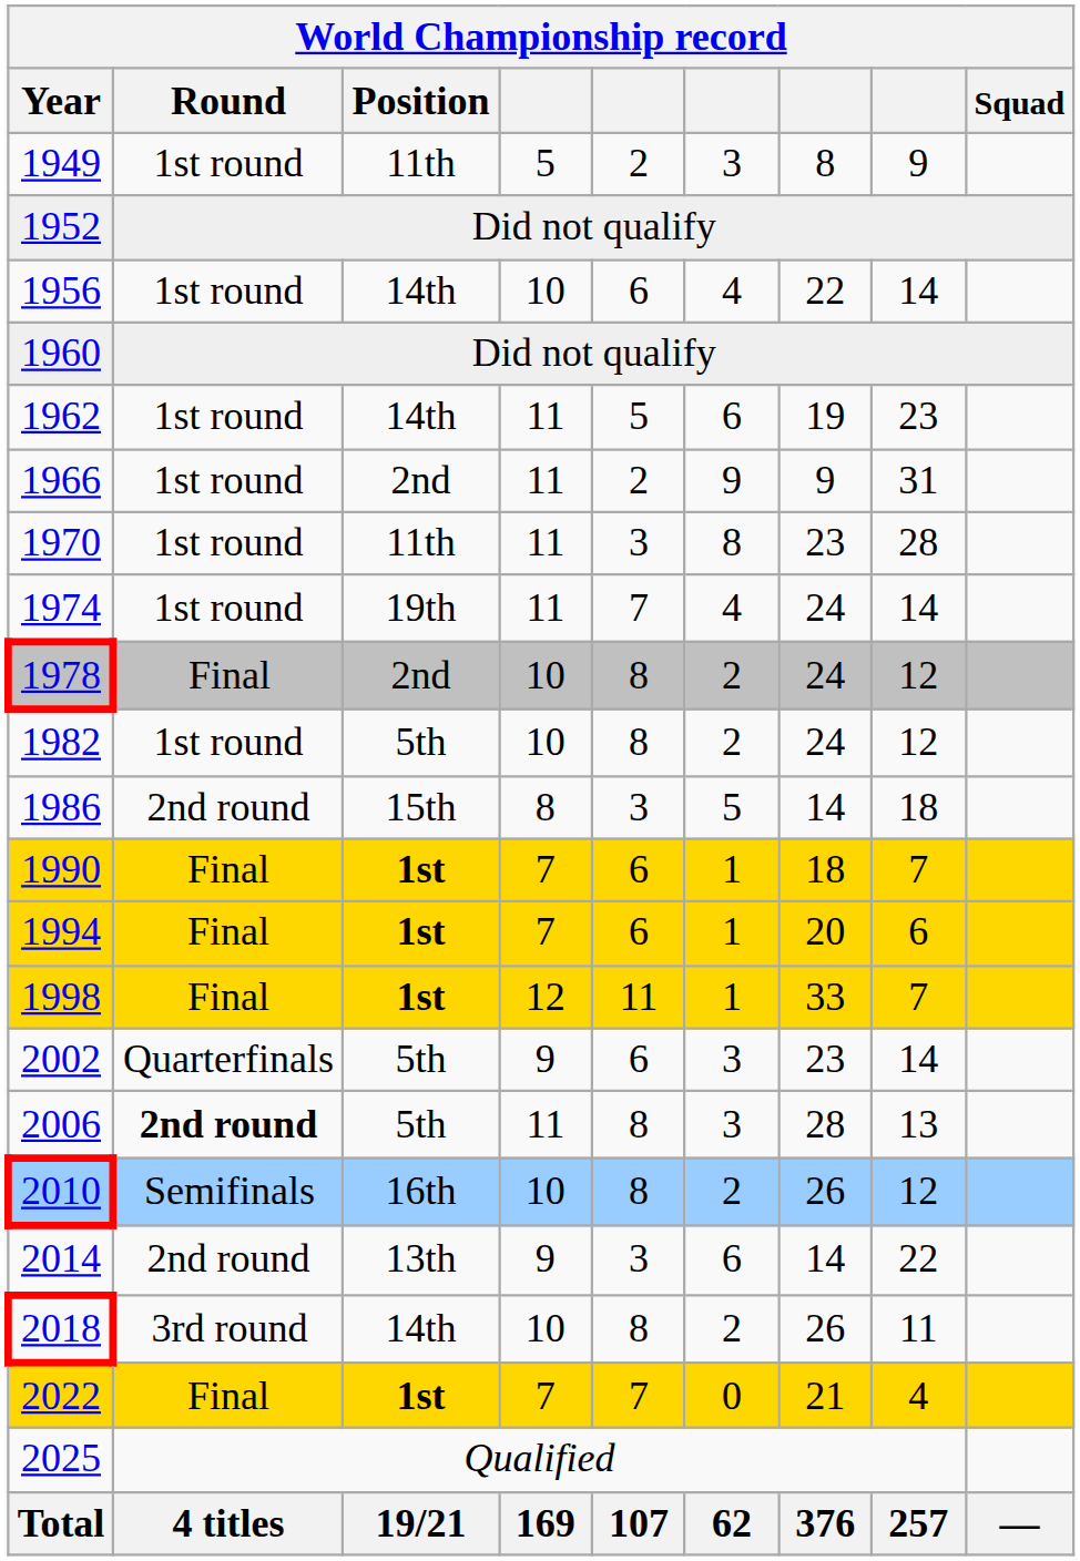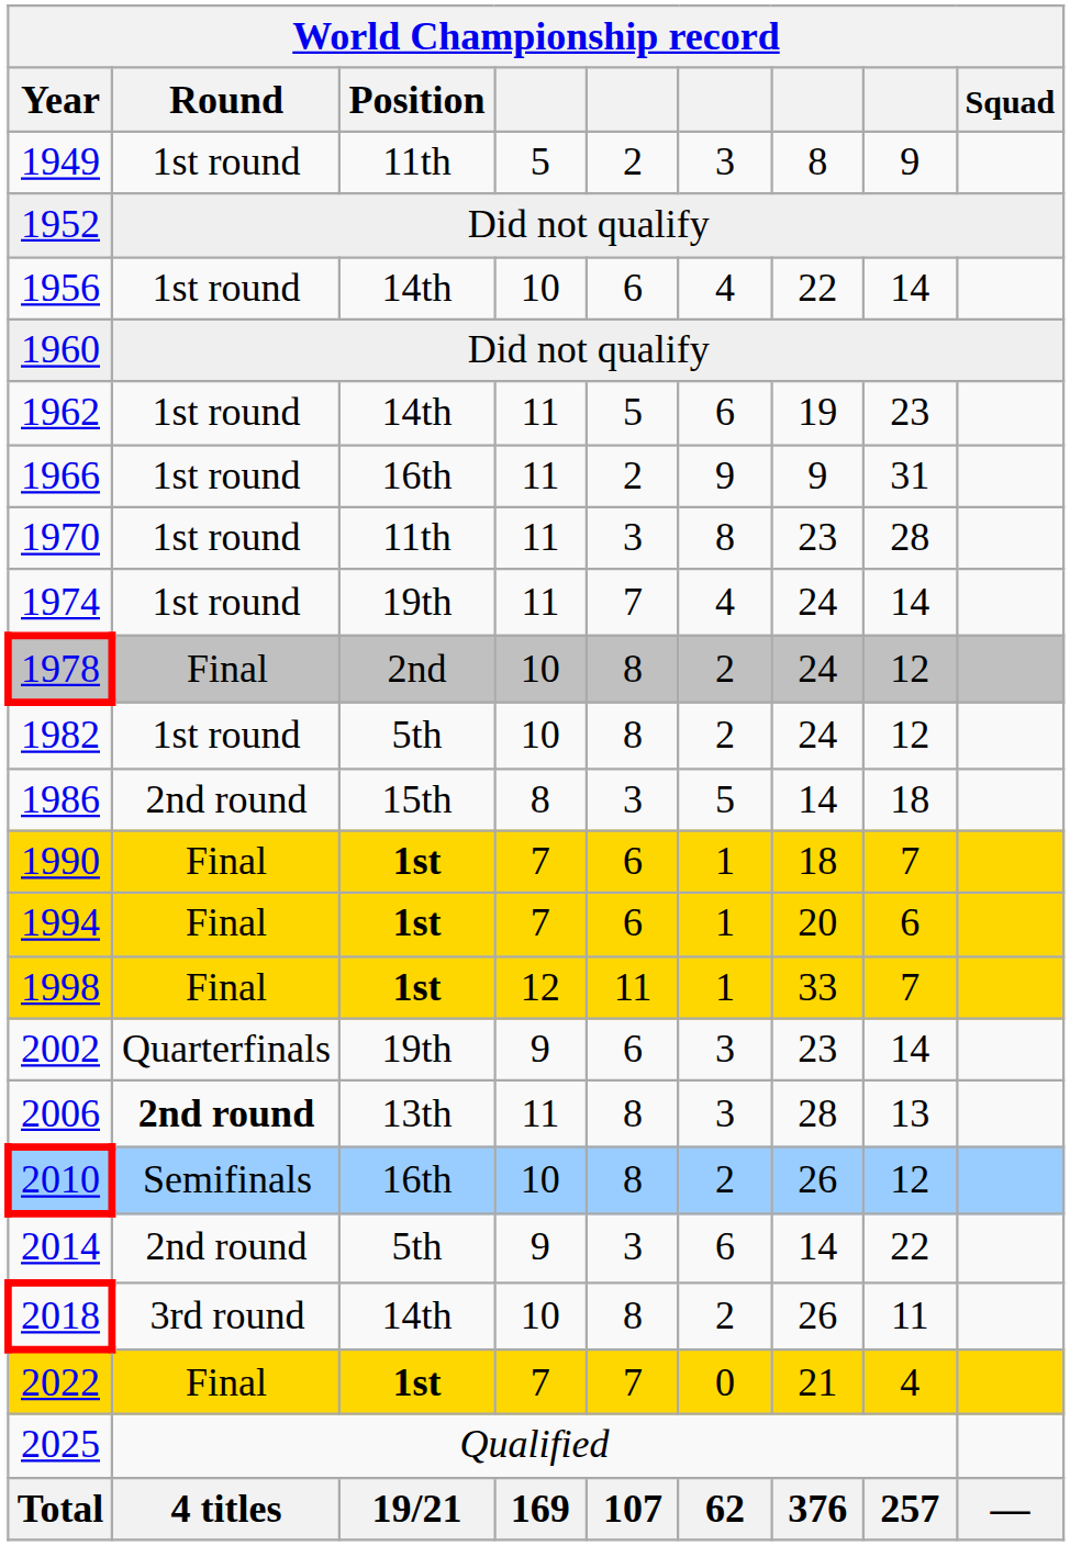 <table class="wikitable" style="text-align: center;">
 <tr>
 <th colspan=9><a href='#'>World Championship record</a></th>
 </tr>
 <tr>
 <th>Year</th>
 <th>Round</th>
 <th>Position</th>
 <th width=30></th>
 <th width=30></th>
 <th width=30></th>
 <th width=30></th>
 <th width=30></th>
 <th><small>Squad</small></th>
 </tr>
 <tr>
 <td> <a href='#'>1949</a></td>
 <td>1st round</td>
 <td>11th</td>
 <td>5</td>
 <td>2</td>
 <td>3</td>
 <td>8</td>
 <td>9</td>
 <td></td>
 </tr>
 <tr bgcolor="efefef">
 <td> <a href='#'>1952</a></td>
 <td colspan=8 rowspan=1 align=center>Did not qualify</td>
 </tr>
 <tr>
 <td> <a href='#'>1956</a></td>
 <td>1st round</td>
 <td>14th</td>
 <td>10</td>
 <td>6</td>
 <td>4</td>
 <td>22</td>
 <td>14</td>
 <td></td>
 </tr>
 <tr bgcolor="efefef">
 <td> <a href='#'>1960</a></td>
 <td colspan=8 rowspan=1 align=center>Did not qualify</td>
 </tr>
 <tr>
 <td> <a href='#'>1962</a></td>
 <td>1st round</td>
 <td>14th</td>
 <td>11</td>
 <td>5</td>
 <td>6</td>
 <td>19</td>
 <td>23</td>
 <td></td>
 </tr>
 <tr>
 <td> <a href='#'>1966</a></td>
 <td>1st round</td>
-<td>2nd</td>
+<td>16th</td>
 <td>11</td>
 <td>2</td>
 <td>9</td>
 <td>9</td>
 <td>31</td>
 <td></td>
 </tr>
 <tr>
 <td> <a href='#'>1970</a></td>
 <td>1st round</td>
 <td>11th</td>
 <td>11</td>
 <td>3</td>
 <td>8</td>
 <td>23</td>
 <td>28</td>
 <td></td>
 </tr>
 <tr>
 <td> <a href='#'>1974</a></td>
 <td>1st round</td>
 <td>19th</td>
 <td>11</td>
 <td>7</td>
 <td>4</td>
 <td>24</td>
 <td>14</td>
 <td></td>
 </tr>
 <tr bgcolor=silver>
 <td style="border: 3px solid red"> <a href='#'>1978</a></td>
 <td>Final</td>
 <td>2nd</td>
 <td>10</td>
 <td>8</td>
 <td>2</td>
 <td>24</td>
 <td>12</td>
 <td></td>
 </tr>
 <tr>
 <td> <a href='#'>1982</a></td>
 <td>1st round</td>
 <td>5th</td>
 <td>10</td>
 <td>8</td>
 <td>2</td>
 <td>24</td>
 <td>12</td>
 <td></td>
 </tr>
 <tr>
 <td> <a href='#'>1986</a></td>
 <td>2nd round</td>
 <td>15th</td>
 <td>8</td>
 <td>3</td>
 <td>5</td>
 <td>14</td>
 <td>18</td>
 <td></td>
 </tr>
 <tr bgcolor=gold>
 <td> <a href='#'>1990</a></td>
 <td>Final</td>
 <td><strong>1st</strong></td>
 <td>7</td>
 <td>6</td>
 <td>1</td>
 <td>18</td>
 <td>7</td>
 <td></td>
 </tr>
 <tr bgcolor=gold>
 <td> <a href='#'>1994</a></td>
 <td>Final</td>
 <td><strong>1st</strong></td>
 <td>7</td>
 <td>6</td>
 <td>1</td>
 <td>20</td>
 <td>6</td>
 <td></td>
 </tr>
 <tr bgcolor=gold>
 <td> <a href='#'>1998</a></td>
 <td>Final</td>
 <td><strong>1st</strong></td>
 <td>12</td>
 <td>11</td>
 <td>1</td>
 <td>33</td>
 <td>7</td>
 <td></td>
 </tr>
 <tr>
 <td> <a href='#'>2002</a></td>
 <td>Quarterfinals</td>
-<td>5th</td>
+<td>19th</td>
 <td>9</td>
 <td>6</td>
 <td>3</td>
 <td>23</td>
 <td>14</td>
 <td></td>
 </tr>
 <tr>
 <td> <a href='#'>2006</a></td>
 <td><strong>2nd round</strong></td>
-<td>5th</td>
+<td>13th</td>
 <td>11</td>
 <td>8</td>
 <td>3</td>
 <td>28</td>
 <td>13</td>
 <td></td>
 </tr>
 <tr bgcolor=#9acdff>
 <td style="border: 3px solid red"> <a href='#'>2010</a></td>
 <td>Semifinals</td>
 <td>16th</td>
 <td>10</td>
 <td>8</td>
 <td>2</td>
 <td>26</td>
 <td>12</td>
 <td></td>
 </tr>
 <tr>
 <td> <a href='#'>2014</a></td>
 <td>2nd round</td>
-<td>13th</td>
+<td>5th</td>
 <td>9</td>
 <td>3</td>
 <td>6</td>
 <td>14</td>
 <td>22</td>
 <td></td>
 </tr>
 <tr>
 <td style="border: 3px solid red">  <a href='#'>2018</a></td>
 <td>3rd round</td>
 <td>14th</td>
 <td>10</td>
 <td>8</td>
 <td>2</td>
 <td>26</td>
 <td>11</td>
 <td></td>
 </tr>
 <tr bgcolor=gold>
 <td>  <a href='#'>2022</a></td>
 <td>Final</td>
 <td><strong>1st</strong></td>
 <td>7</td>
 <td>7</td>
 <td>0</td>
 <td>21</td>
 <td>4</td>
 <td></td>
 </tr>
 <tr>
 <td> <a href='#'>2025</a></td>
 <td colspan=7><em>Qualified</em></td>
 <td></td>
 </tr>
 <tr>
 <th>Total</th>
 <th>4 titles</th>
 <th>19/21</th>
 <th>169</th>
 <th>107</th>
 <th>62</th>
 <th>376</th>
 <th>257</th>
 <th>—</th>
 </tr>
 </table>
